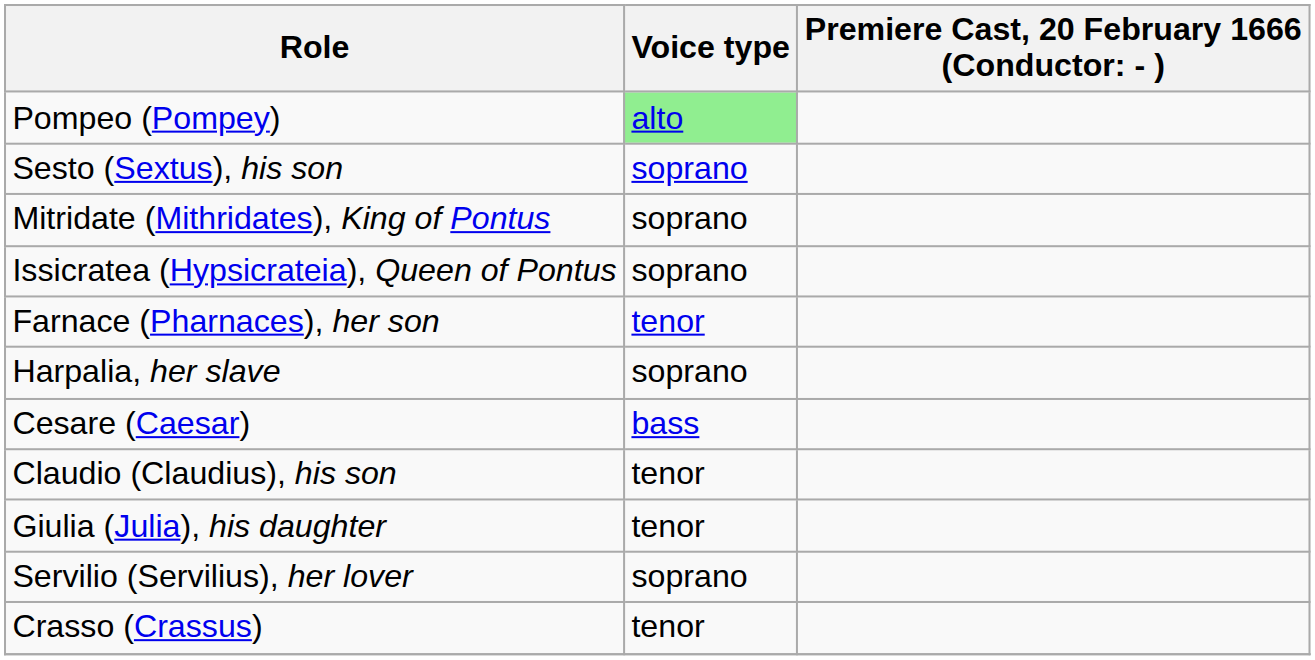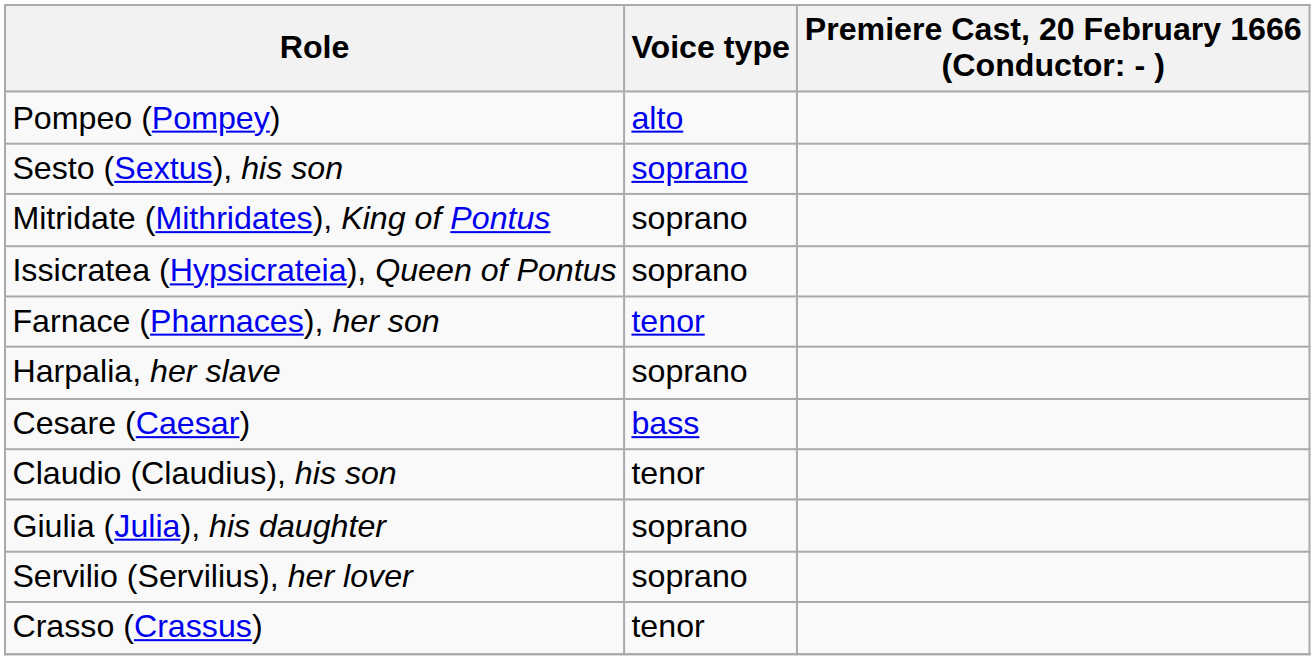 <table class="wikitable">
 <tr>
 <th>Role</th>
 <th>Voice type</th>
 <th>Premiere Cast, 20 February 1666<br>(Conductor: - )</th>
 </tr>
 <tr>
 <td>Pompeo (<a href='#'>Pompey</a>)</td>
-<td style="background: lightgreen;"><a href='#'>alto</a></td>
+<td><a href='#'>alto</a></td>
 <td></td>
 </tr>
 <tr>
 <td>Sesto (<a href='#'>Sextus</a>), <em>his son</em></td>
 <td><a href='#'>soprano</a></td>
 <td></td>
 </tr>
 <tr>
 <td>Mitridate (<a href='#'>Mithridates</a>), <em>King of <a href='#'>Pontus</a></em></td>
 <td>soprano</td>
 <td></td>
 </tr>
 <tr>
 <td>Issicratea (<a href='#'>Hypsicrateia</a>), <em>Queen of Pontus</em></td>
 <td>soprano</td>
 <td></td>
 </tr>
 <tr>
 <td>Farnace (<a href='#'>Pharnaces</a>), <em>her son</em></td>
 <td><a href='#'>tenor</a></td>
 <td></td>
 </tr>
 <tr>
 <td>Harpalia, <em>her slave</em></td>
 <td>soprano</td>
 <td></td>
 </tr>
 <tr>
 <td>Cesare (<a href='#'>Caesar</a>)</td>
 <td><a href='#'>bass</a></td>
 <td></td>
 </tr>
 <tr>
 <td>Claudio (Claudius), <em>his son</em></td>
 <td>tenor</td>
 <td></td>
 </tr>
 <tr>
 <td>Giulia (<a href='#'>Julia</a>), <em>his daughter</em></td>
-<td>tenor</td>
+<td>soprano</td>
 <td></td>
 </tr>
 <tr>
 <td>Servilio (Servilius), <em>her lover</em></td>
 <td>soprano</td>
 <td></td>
 </tr>
 <tr>
 <td>Crasso (<a href='#'>Crassus</a>)</td>
 <td>tenor</td>
 <td></td>
 </tr>
 <tr>
 </tr>
 </table>
